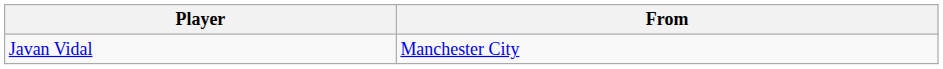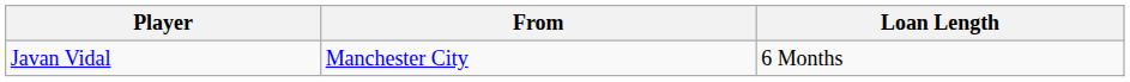 <table class="wikitable" style="text-align:center; font-size:95%; width:50%; text-align:left">
 <tr>
 <th>Player</th>
 <th>From</th>
+<th>Loan Length</th>
 </tr>
 <tr>
 <td> <a href='#'>Javan Vidal</a></td>
 <td> <a href='#'>Manchester City</a></td>
+<td>6 Months</td>
 </tr>
 </table>
